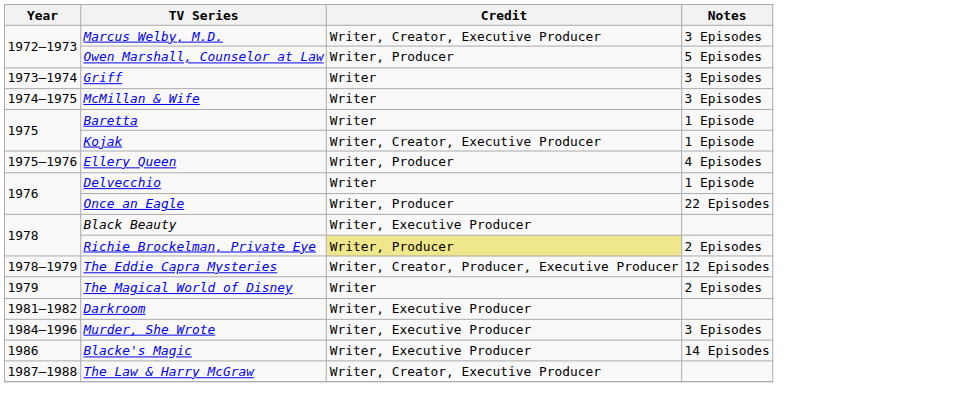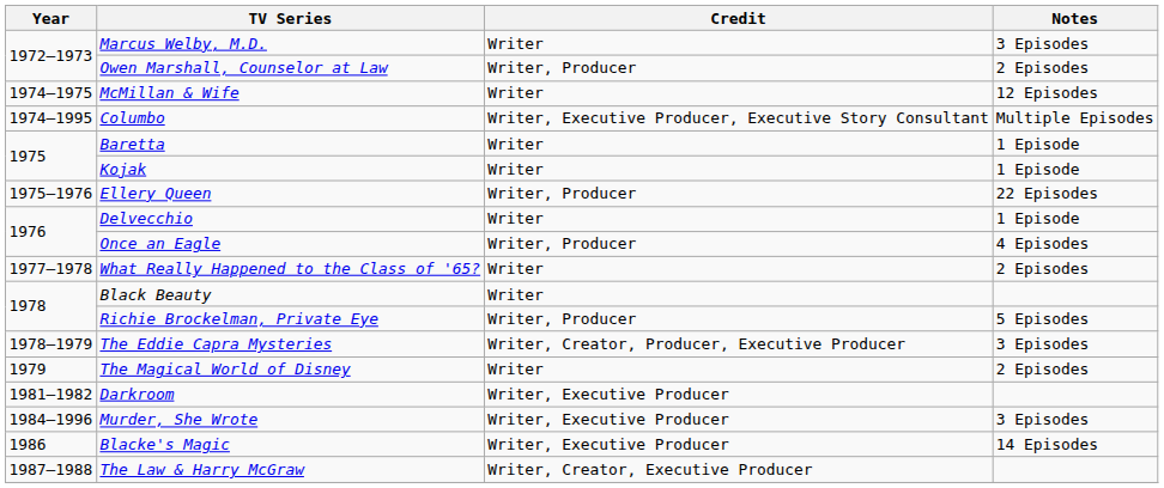 <table class="wikitable">
 <tr>
 <th>Year</th>
 <th>TV Series</th>
 <th>Credit</th>
 <th>Notes</th>
 </tr>
 <tr>
 <td rowspan=2>1972–1973</td>
 <td><em><a href='#'>Marcus Welby, M.D.</a></em></td>
-<td>Writer, Creator, Executive Producer</td>
+<td>Writer</td>
 <td>3 Episodes</td>
 </tr>
 <tr>
 <td><em><a href='#'>Owen Marshall, Counselor at Law</a></em></td>
 <td>Writer, Producer</td>
-<td>5 Episodes</td>
-</tr>
-<tr>
-<td>1973–1974</td>
-<td><em><a href='#'>Griff</a></em></td>
-<td>Writer</td>
-<td>3 Episodes</td>
+<td>2 Episodes</td>
 </tr>
 <tr>
 <td>1974–1975</td>
 <td><em><a href='#'>McMillan & Wife</a></em></td>
 <td>Writer</td>
-<td>3 Episodes</td>
+<td>12 Episodes</td>
+</tr>
+<tr>
+<td>1974–1995</td>
+<td><em><a href='#'>Columbo</a></em></td>
+<td>Writer, Executive Producer, Executive Story Consultant</td>
+<td>Multiple Episodes</td>
 </tr>
 <tr>
 <td rowspan=2>1975</td>
 <td><em><a href='#'>Baretta</a></em></td>
 <td>Writer</td>
 <td>1 Episode</td>
 </tr>
 <tr>
 <td><em><a href='#'>Kojak</a></em></td>
-<td>Writer, Creator, Executive Producer</td>
+<td>Writer</td>
 <td>1 Episode</td>
 </tr>
 <tr>
 <td>1975–1976</td>
 <td><em><a href='#'>Ellery Queen</a></em></td>
 <td>Writer, Producer</td>
-<td>4 Episodes</td>
+<td>22 Episodes</td>
 </tr>
 <tr>
 <td rowspan=2>1976</td>
 <td><em><a href='#'>Delvecchio</a></em></td>
 <td>Writer</td>
 <td>1 Episode</td>
 </tr>
 <tr>
 <td><em><a href='#'>Once an Eagle</a></em></td>
 <td>Writer, Producer</td>
-<td>22 Episodes</td>
+<td>4 Episodes</td>
+</tr>
+<tr>
+<td>1977–1978</td>
+<td><em><a href='#'>What Really Happened to the Class of '65?</a></em></td>
+<td>Writer</td>
+<td>2 Episodes</td>
 </tr>
 <tr>
 <td rowspan=2>1978</td>
 <td><em>Black Beauty</em></td>
-<td>Writer, Executive Producer</td>
+<td>Writer</td>
 <td></td>
 </tr>
 <tr>
 <td><em><a href='#'>Richie Brockelman, Private Eye</a></em></td>
-<td style="background: khaki;">Writer, Producer</td>
-<td>2 Episodes</td>
+<td>Writer, Producer</td>
+<td>5 Episodes</td>
 </tr>
 <tr>
 <td>1978–1979</td>
 <td><em><a href='#'>The Eddie Capra Mysteries</a></em></td>
 <td>Writer, Creator, Producer, Executive Producer</td>
-<td>12 Episodes</td>
+<td>3 Episodes</td>
 </tr>
 <tr>
 <td>1979</td>
 <td><em><a href='#'>The Magical World of Disney</a></em></td>
 <td>Writer</td>
 <td>2 Episodes</td>
 </tr>
 <tr>
 <td>1981–1982</td>
 <td><em><a href='#'>Darkroom</a></em></td>
 <td>Writer, Executive Producer</td>
 <td></td>
 </tr>
 <tr>
 <td>1984–1996</td>
 <td><em><a href='#'>Murder, She Wrote</a></em></td>
 <td>Writer, Executive Producer</td>
 <td>3 Episodes</td>
 </tr>
 <tr>
 <td>1986</td>
 <td><em><a href='#'>Blacke's Magic</a></em></td>
 <td>Writer, Executive Producer</td>
 <td>14 Episodes</td>
 </tr>
 <tr>
 <td>1987–1988</td>
 <td><em><a href='#'>The Law & Harry McGraw</a></em></td>
 <td>Writer, Creator, Executive Producer</td>
 <td></td>
 </tr>
 <tr>
 </tr>
 </table>
